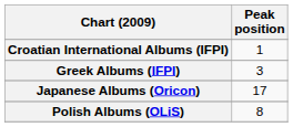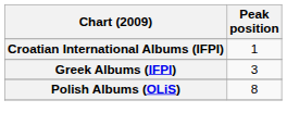 <table class="wikitable sortable plainrowheaders" style="text-align:center">
 <tr>
 <th scope="col">Chart (2009)</th>
 <th scope="col">Peak<br>position</th>
 </tr>
 <tr>
 </tr>
 <tr>
 </tr>
 <tr>
 </tr>
 <tr>
 </tr>
 <tr>
 </tr>
 <tr>
 <th scope="row">Croatian International Albums (IFPI)</th>
 <td>1</td>
 </tr>
 <tr>
 </tr>
 <tr>
 </tr>
 <tr>
 </tr>
 <tr>
 </tr>
 <tr>
 </tr>
 <tr>
 <th scope="row">Greek Albums (<a href='#'>IFPI</a>)</th>
 <td>3</td>
 </tr>
 <tr>
 </tr>
 <tr>
 </tr>
 <tr>
 </tr>
 <tr>
-<th scope="row">Japanese Albums (<a href='#'>Oricon</a>)</th>
-<td>17</td>
-</tr>
-<tr>
 </tr>
 <tr>
 </tr>
 <tr>
 <th scope="row">Polish Albums (<a href='#'>OLiS</a>)</th>
 <td>8</td>
 </tr>
 <tr>
 </tr>
 <tr>
 </tr>
 <tr>
 </tr>
 <tr>
 </tr>
 <tr>
 </tr>
 <tr>
 </tr>
 <tr>
 </tr>
 <tr>
 </tr>
 <tr>
 </tr>
 </table>
